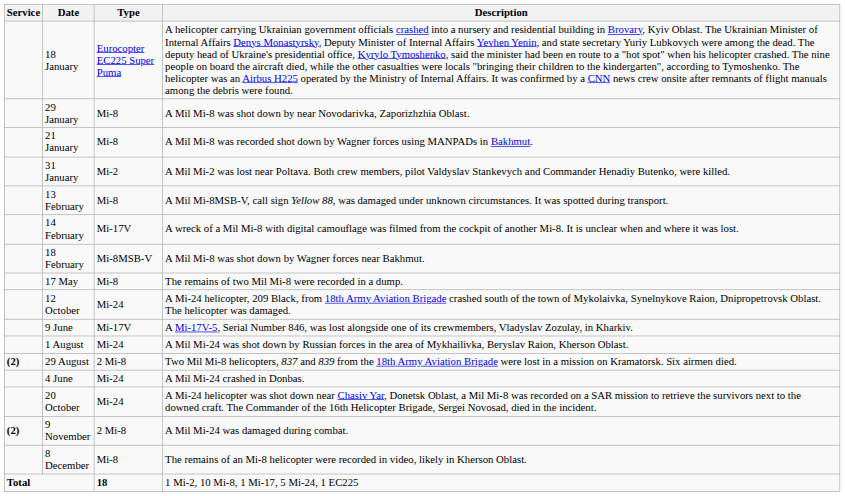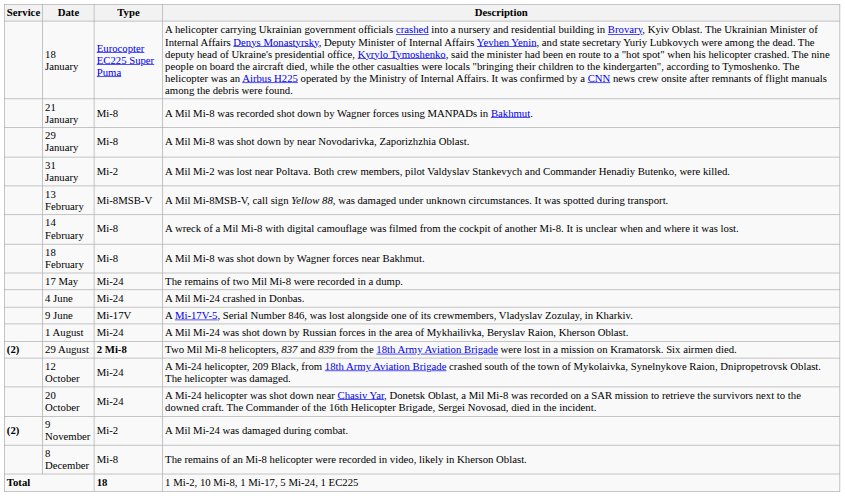 <table class="wikitable">
 <tr>
 <th>Service</th>
 <th>Date</th>
 <th>Type</th>
 <th>Description</th>
 </tr>
 <tr>
 <td><span></span></td>
 <td>18 January</td>
 <td><a href='#'>Eurocopter EC225 Super Puma</a></td>
 <td>A helicopter carrying Ukrainian government officials <a href='#'>crashed</a> into a nursery and residential building in <a href='#'>Brovary</a>, Kyiv Oblast. The Ukrainian Minister of Internal Affairs <a href='#'>Denys Monastyrsky</a>, Deputy Minister of Internal Affairs <a href='#'>Yevhen Yenin</a>, and state secretary Yuriy Lubkovych were among the dead. The deputy head of Ukraine's presidential office, <a href='#'>Kyrylo Tymoshenko</a>, said the minister had been en route to a "hot spot" when his helicopter crashed. The nine people on board the aircraft died, while the other casualties were locals "bringing their children to the kindergarten", according to Tymoshenko. The helicopter was an <a href='#'>Airbus H225</a> operated by the Ministry of Internal Affairs. It was confirmed by a <a href='#'>CNN</a> news crew onsite after remnants of flight manuals among the debris were found.</td>
 </tr>
 <tr>
 <td></td>
+<td>21 January</td>
+<td>Mi-8</td>
+<td>A Mil Mi-8 was recorded shot down by Wagner forces using MANPADs in <a href='#'>Bakhmut</a>.</td>
+</tr>
+<tr>
+<td></td>
 <td>29 January</td>
 <td>Mi-8</td>
 <td>A Mil Mi-8 was shot down by near Novodarivka, Zaporizhzhia Oblast.</td>
-</tr>
-<tr>
-<td></td>
-<td>21 January</td>
-<td>Mi-8</td>
-<td>A Mil Mi-8 was recorded shot down by Wagner forces using MANPADs in <a href='#'>Bakhmut</a>.</td>
 </tr>
 <tr>
 <td></td>
 <td>31 January</td>
 <td>Mi-2</td>
 <td>A Mil Mi-2 was lost near Poltava. Both crew members, pilot Valdyslav Stankevych and Commander Henadiy Butenko, were killed.</td>
 </tr>
 <tr>
 <td></td>
 <td>13 February</td>
-<td>Mi-8</td>
+<td>Mi-8MSB-V</td>
 <td>A Mil Mi-8MSB-V, call sign <em>Yellow 88</em>, was damaged under unknown circumstances. It was spotted during transport.</td>
 </tr>
 <tr>
 <td></td>
 <td>14 February</td>
-<td>Mi-17V</td>
+<td>Mi-8</td>
 <td>A wreck of a Mil Mi-8 with digital camouflage was filmed from the cockpit of another Mi-8. It is unclear when and where it was lost.</td>
 </tr>
 <tr>
 <td></td>
 <td>18 February</td>
-<td>Mi-8MSB-V</td>
+<td>Mi-8</td>
 <td>A Mil Mi-8 was shot down by Wagner forces near Bakhmut.</td>
 </tr>
 <tr>
 <td></td>
 <td>17 May</td>
-<td>Mi-8</td>
+<td>Mi-24</td>
 <td>The remains of two Mil Mi-8 were recorded in a dump.</td>
 </tr>
 <tr>
 <td></td>
-<td>12 October</td>
+<td>4 June</td>
 <td>Mi-24</td>
-<td>A Mi-24 helicopter, 209 Black, from <a href='#'>18th Army Aviation Brigade</a> crashed south of the town of Mykolaivka, Synelnykove Raion, Dnipropetrovsk Oblast. The helicopter was damaged.</td>
+<td>A Mil Mi-24 crashed in Donbas.</td>
 </tr>
 <tr>
 <td></td>
 <td>9 June</td>
 <td>Mi-17V</td>
 <td>A <a href='#'>Mi-17V-5</a>, Serial Number 846, was lost alongside one of its crewmembers, Vladyslav Zozulay, in Kharkiv.</td>
 </tr>
 <tr>
 <td></td>
 <td>1 August</td>
 <td>Mi-24</td>
 <td>A Mil Mi-24 was shot down by Russian forces in the area of Mykhailivka, Beryslav Raion, Kherson Oblast.</td>
 </tr>
 <tr>
 <td> <strong>(2)</strong></td>
 <td>29 August</td>
-<td>2 Mi-8</td>
+<td><strong>2 Mi-8</strong></td>
 <td>Two Mil Mi-8 helicopters, <em>837</em> and <em>839</em> from the <a href='#'>18th Army Aviation Brigade</a> were lost in a mission on Kramatorsk. Six airmen died.</td>
 </tr>
 <tr>
 <td></td>
-<td>4 June</td>
+<td>12 October</td>
 <td>Mi-24</td>
-<td>A Mil Mi-24 crashed in Donbas.</td>
+<td>A Mi-24 helicopter, 209 Black, from <a href='#'>18th Army Aviation Brigade</a> crashed south of the town of Mykolaivka, Synelnykove Raion, Dnipropetrovsk Oblast. The helicopter was damaged.</td>
 </tr>
 <tr>
 <td></td>
 <td>20 October</td>
 <td>Mi-24</td>
 <td>A Mi-24 helicopter was shot down near <a href='#'>Chasiv Yar</a>, Donetsk Oblast, a Mil Mi-8 was recorded on a SAR mission to retrieve the survivors next to the downed craft. The Commander of the 16th Helicopter Brigade, Sergei Novosad, died in the incident.</td>
 </tr>
 <tr>
 <td> <strong>(2)</strong></td>
 <td>9 November</td>
-<td>2 Mi-8</td>
+<td>Mi-2</td>
 <td>A Mil Mi-24 was damaged during combat.</td>
 </tr>
 <tr>
 <td></td>
 <td>8 December</td>
 <td>Mi-8</td>
 <td>The remains of an Mi-8 helicopter were recorded in video, likely in Kherson Oblast.</td>
 </tr>
 <tr>
 <td colspan="2"><strong>Total</strong></td>
 <td><strong>18</strong></td>
 <td>1 Mi-2, 10 Mi-8, 1 Mi-17, 5 Mi-24, 1 EC225</td>
 </tr>
 </table>
